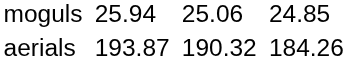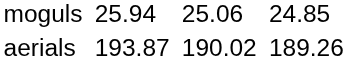 <table>
 <tr>
 <td>moguls<br></td>
 <td></td>
 <td>25.94</td>
 <td></td>
 <td>25.06</td>
 <td></td>
 <td>24.85</td>
 </tr>
 <tr>
 <td>aerials<br></td>
 <td></td>
 <td>193.87</td>
 <td></td>
-<td>190.32</td>
+<td>190.02</td>
 <td></td>
-<td>184.26</td>
+<td>189.26</td>
 </tr>
 </table>
